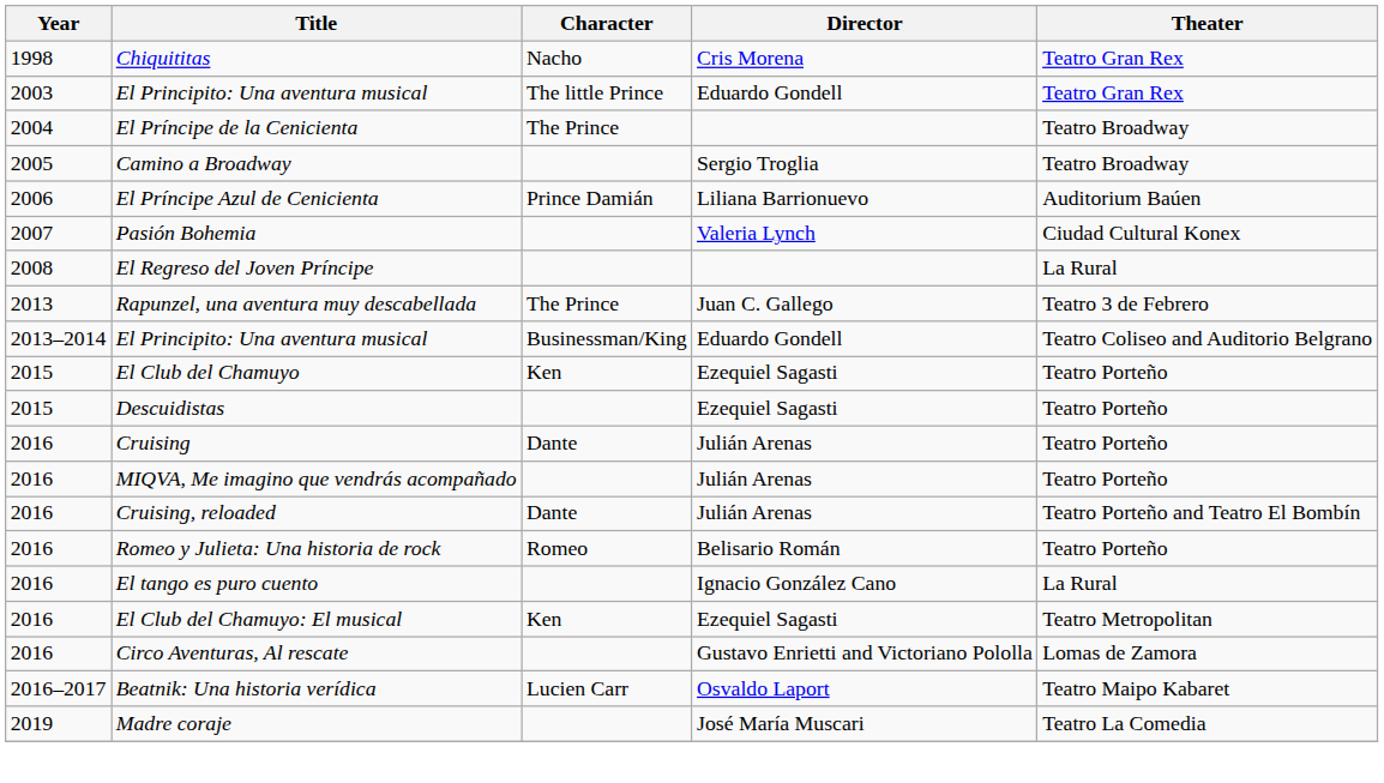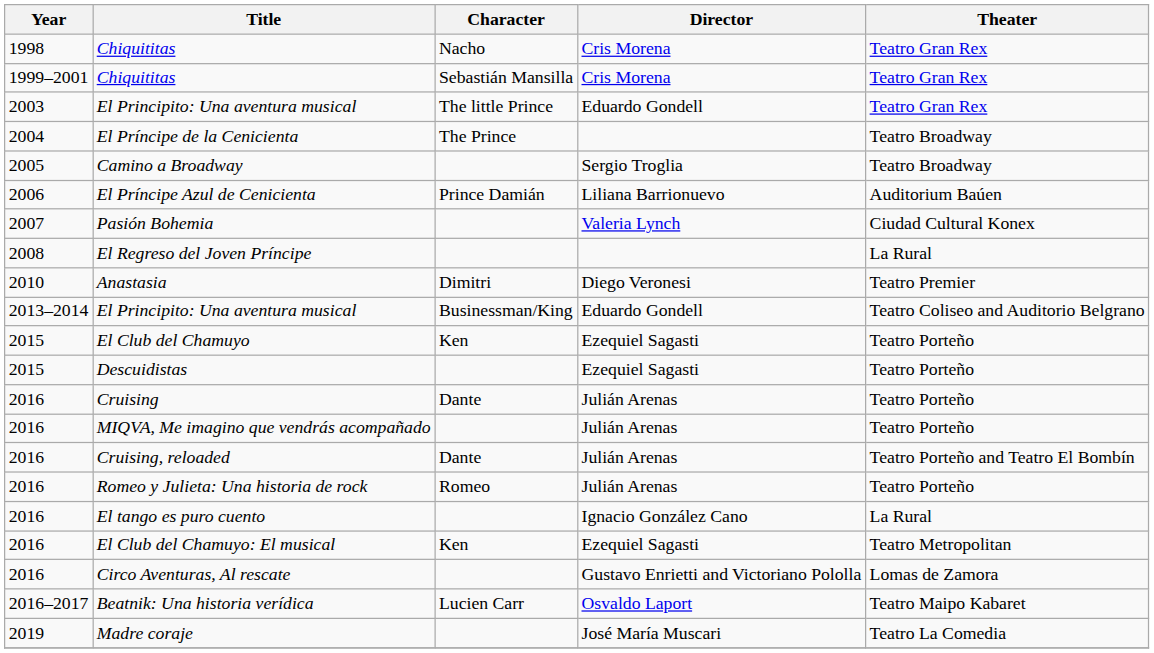 <table class="wikitable" style="font-size: 90%;">
 <tr>
 <th>Year</th>
 <th>Title</th>
 <th>Character</th>
 <th>Director</th>
 <th>Theater</th>
 </tr>
 <tr>
 <td>1998</td>
 <td><em><a href='#'>Chiquititas</a></em></td>
 <td>Nacho</td>
+<td><a href='#'>Cris Morena</a></td>
+<td><a href='#'>Teatro Gran Rex</a></td>
+</tr>
+<tr>
+<td>1999–2001</td>
+<td><em><a href='#'>Chiquititas</a></em></td>
+<td>Sebastián Mansilla</td>
 <td><a href='#'>Cris Morena</a></td>
 <td><a href='#'>Teatro Gran Rex</a></td>
 </tr>
 <tr>
 <td>2003</td>
 <td><em>El Principito: Una aventura musical</em></td>
 <td>The little Prince</td>
 <td>Eduardo Gondell</td>
 <td><a href='#'>Teatro Gran Rex</a></td>
 </tr>
 <tr>
 <td>2004</td>
 <td><em>El Príncipe de la Cenicienta</em></td>
 <td>The Prince</td>
 <td></td>
 <td>Teatro Broadway</td>
 </tr>
 <tr>
 <td>2005</td>
 <td><em>Camino a Broadway</em></td>
 <td></td>
 <td>Sergio Troglia</td>
 <td>Teatro Broadway</td>
 </tr>
 <tr>
 <td>2006</td>
 <td><em>El Príncipe Azul de Cenicienta</em></td>
 <td>Prince Damián</td>
 <td>Liliana Barrionuevo</td>
 <td>Auditorium Baúen</td>
 </tr>
 <tr>
 <td>2007</td>
 <td><em>Pasión Bohemia</em></td>
 <td></td>
 <td><a href='#'>Valeria Lynch</a></td>
 <td>Ciudad Cultural Konex</td>
 </tr>
 <tr>
 <td>2008</td>
 <td><em>El Regreso del Joven Príncipe</em></td>
 <td></td>
 <td></td>
 <td>La Rural</td>
 </tr>
 <tr>
-<td>2013</td>
-<td><em>Rapunzel, una aventura muy descabellada</em></td>
-<td>The Prince</td>
-<td>Juan C. Gallego</td>
-<td>Teatro 3 de Febrero</td>
+<td>2010</td>
+<td><em>Anastasia</em></td>
+<td>Dimitri</td>
+<td>Diego Veronesi</td>
+<td>Teatro Premier</td>
 </tr>
 <tr>
 <td>2013–2014</td>
 <td><em>El Principito: Una aventura musical</em></td>
 <td>Businessman/King</td>
 <td>Eduardo Gondell</td>
 <td>Teatro Coliseo and Auditorio Belgrano</td>
 </tr>
 <tr>
 <td>2015</td>
 <td><em>El Club del Chamuyo</em></td>
 <td>Ken</td>
 <td>Ezequiel Sagasti</td>
 <td>Teatro Porteño</td>
 </tr>
 <tr>
 <td>2015</td>
 <td><em>Descuidistas</em></td>
 <td></td>
 <td>Ezequiel Sagasti</td>
 <td>Teatro Porteño</td>
 </tr>
 <tr>
 <td>2016</td>
 <td><em>Cruising</em></td>
 <td>Dante</td>
 <td>Julián Arenas</td>
 <td>Teatro Porteño</td>
 </tr>
 <tr>
 <td>2016</td>
 <td><em>MIQVA, Me imagino que vendrás acompañado</em></td>
 <td></td>
 <td>Julián Arenas</td>
 <td>Teatro Porteño</td>
 </tr>
 <tr>
 <td>2016</td>
 <td><em>Cruising, reloaded</em></td>
 <td>Dante</td>
 <td>Julián Arenas</td>
 <td>Teatro Porteño and Teatro El Bombín</td>
 </tr>
 <tr>
 <td>2016</td>
 <td><em>Romeo y Julieta: Una historia de rock</em></td>
 <td>Romeo</td>
-<td>Belisario Román</td>
+<td>Julián Arenas</td>
 <td>Teatro Porteño</td>
 </tr>
 <tr>
 <td>2016</td>
 <td><em>El tango es puro cuento</em></td>
 <td></td>
 <td>Ignacio González Cano</td>
 <td>La Rural</td>
 </tr>
 <tr>
 <td>2016</td>
 <td><em>El Club del Chamuyo: El musical</em></td>
 <td>Ken</td>
 <td>Ezequiel Sagasti</td>
 <td>Teatro Metropolitan</td>
 </tr>
 <tr>
 <td>2016</td>
 <td><em>Circo Aventuras, Al rescate</em></td>
 <td></td>
 <td>Gustavo Enrietti and Victoriano Pololla</td>
 <td>Lomas de Zamora</td>
 </tr>
 <tr>
 <td>2016–2017</td>
 <td><em>Beatnik: Una historia verídica</em></td>
 <td>Lucien Carr</td>
 <td><a href='#'>Osvaldo Laport</a></td>
 <td>Teatro Maipo Kabaret</td>
 </tr>
 <tr>
 <td>2019</td>
 <td><em>Madre coraje</em></td>
 <td></td>
 <td>José María Muscari</td>
 <td>Teatro La Comedia</td>
 </tr>
 <tr>
 </tr>
 </table>
